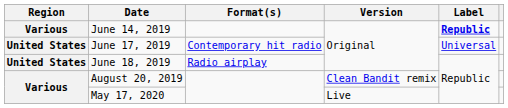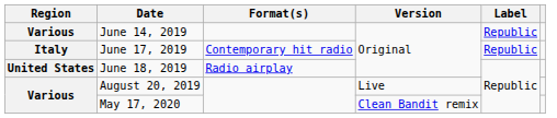 <table class="wikitable plainrowheaders">
 <tr>
 <th scope="col">Region</th>
 <th scope="col">Date</th>
 <th scope="col">Format(s)</th>
 <th scope="col">Version</th>
 <th scope="col">Label</th>
 <th scope="col"></th>
 </tr>
 <tr>
 <th scope="row">Various</th>
 <td>June 14, 2019</td>
 <td></td>
 <td rowspan="3">Original</td>
-<td><strong><a href='#'>Republic</a></strong></td>
+<td><a href='#'>Republic</a></td>
 <td style="text-align:center;"></td>
 </tr>
 <tr>
-<th scope="row">United States</th>
+<th scope="row">Italy</th>
 <td>June 17, 2019</td>
 <td><a href='#'>Contemporary hit radio</a></td>
-<td><a href='#'>Universal</a></td>
+<td><a href='#'>Republic</a></td>
 <td style="text-align:center;"></td>
 </tr>
 <tr>
 <th scope="row">United States</th>
 <td>June 18, 2019</td>
 <td><a href='#'>Radio airplay</a></td>
 <td rowspan="3">Republic</td>
 <td style="text-align:center;"></td>
 </tr>
 <tr>
 <th scope="row" rowspan="2">Various</th>
 <td>August 20, 2019</td>
 <td rowspan="2"></td>
-<td><a href='#'>Clean Bandit</a> remix</td>
+<td>Live</td>
 <td style="text-align:center;"></td>
 </tr>
 <tr>
 <td>May 17, 2020</td>
-<td>Live</td>
+<td><a href='#'>Clean Bandit</a> remix</td>
 <td style="text-align:center;"></td>
 </tr>
 </table>
